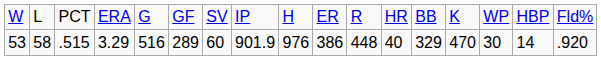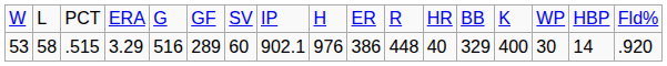 <table class="wikitable">
 <tr>
 <td><a href='#'>W</a></td>
 <td>L</td>
 <td>PCT</td>
 <td><a href='#'>ERA</a></td>
 <td><a href='#'>G</a></td>
 <td><a href='#'>GF</a></td>
 <td><a href='#'>SV</a></td>
 <td><a href='#'>IP</a></td>
 <td><a href='#'>H</a></td>
 <td><a href='#'>ER</a></td>
 <td><a href='#'>R</a></td>
 <td><a href='#'>HR</a></td>
 <td><a href='#'>BB</a></td>
 <td><a href='#'>K</a></td>
 <td><a href='#'>WP</a></td>
 <td><a href='#'>HBP</a></td>
 <td><a href='#'>Fld%</a></td>
 </tr>
 <tr>
 <td>53</td>
 <td>58</td>
 <td>.515</td>
 <td>3.29</td>
 <td>516</td>
 <td>289</td>
 <td>60</td>
-<td>901.9</td>
+<td>902.1</td>
 <td>976</td>
 <td>386</td>
 <td>448</td>
 <td>40</td>
 <td>329</td>
-<td>470</td>
+<td>400</td>
 <td>30</td>
 <td>14</td>
 <td>.920</td>
 </tr>
 </table>
